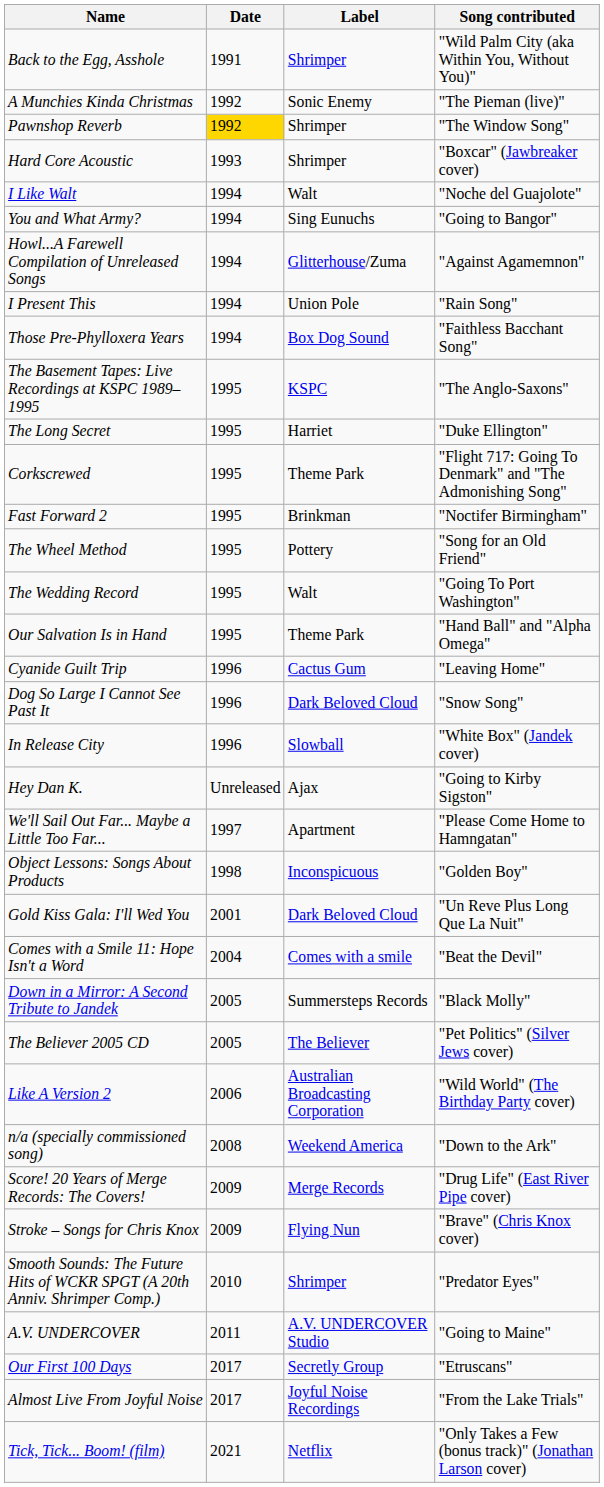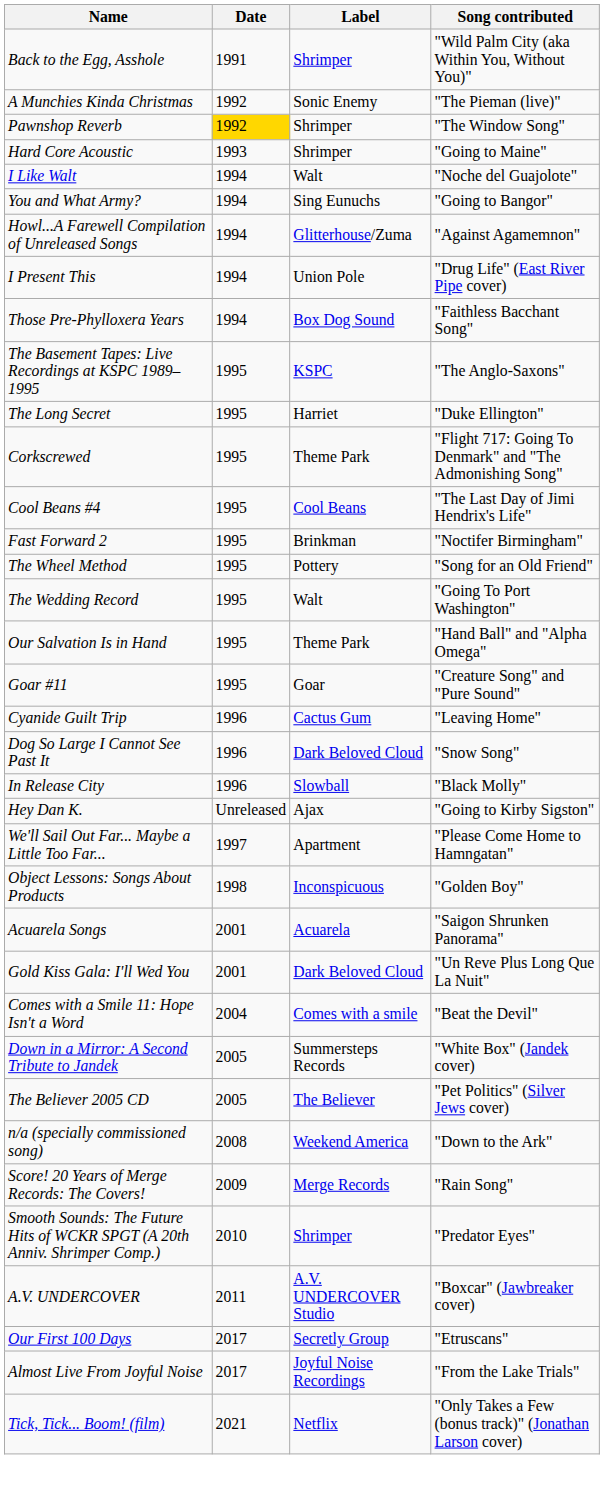 <table class="wikitable">
 <tr>
 <th>Name</th>
 <th>Date</th>
 <th>Label</th>
 <th>Song contributed</th>
 </tr>
 <tr>
 <td><em>Back to the Egg, Asshole</em></td>
 <td>1991</td>
 <td><a href='#'>Shrimper</a></td>
 <td>"Wild Palm City (aka Within You, Without You)"</td>
 </tr>
 <tr>
 <td><em>A Munchies Kinda Christmas</em></td>
 <td>1992</td>
 <td>Sonic Enemy</td>
 <td>"The Pieman (live)"</td>
 </tr>
 <tr>
 <td><em>Pawnshop Reverb</em></td>
 <td style="background: gold;">1992</td>
 <td>Shrimper</td>
 <td>"The Window Song"</td>
 </tr>
 <tr>
 <td><em>Hard Core Acoustic</em></td>
 <td>1993</td>
 <td>Shrimper</td>
-<td>"Boxcar" (<a href='#'>Jawbreaker</a> cover)</td>
+<td>"Going to Maine"</td>
 </tr>
 <tr>
 <td><em><a href='#'>I Like Walt</a></em></td>
 <td>1994</td>
 <td>Walt</td>
 <td>"Noche del Guajolote"</td>
 </tr>
 <tr>
 <td><em>You and What Army?</em></td>
 <td>1994</td>
 <td>Sing Eunuchs</td>
 <td>"Going to Bangor"</td>
 </tr>
 <tr>
 <td><em>Howl...A Farewell Compilation of Unreleased Songs</em></td>
 <td>1994</td>
 <td><a href='#'>Glitterhouse</a>/Zuma</td>
 <td>"Against Agamemnon"</td>
 </tr>
 <tr>
 <td><em>I Present This</em></td>
 <td>1994</td>
 <td>Union Pole</td>
-<td>"Rain Song"</td>
+<td>"Drug Life" (<a href='#'>East River Pipe</a> cover)</td>
 </tr>
 <tr>
 <td><em>Those Pre-Phylloxera Years</em></td>
 <td>1994</td>
 <td><a href='#'>Box Dog Sound</a></td>
 <td>"Faithless Bacchant Song"</td>
 </tr>
 <tr>
 <td><em>The Basement Tapes: Live Recordings at KSPC 1989–1995</em></td>
 <td>1995</td>
 <td><a href='#'>KSPC</a></td>
 <td>"The Anglo-Saxons"</td>
 </tr>
 <tr>
 <td><em>The Long Secret</em></td>
 <td>1995</td>
 <td>Harriet</td>
 <td>"Duke Ellington"</td>
 </tr>
 <tr>
 <td><em>Corkscrewed</em></td>
 <td>1995</td>
 <td>Theme Park</td>
 <td>"Flight 717: Going To Denmark" and "The Admonishing Song"</td>
 </tr>
 <tr>
+<td><em>Cool Beans #4</em></td>
+<td>1995</td>
+<td><a href='#'>Cool Beans</a></td>
+<td>"The Last Day of Jimi Hendrix's Life"</td>
+</tr>
+<tr>
 <td><em>Fast Forward 2</em></td>
 <td>1995</td>
 <td>Brinkman</td>
 <td>"Noctifer Birmingham"</td>
 </tr>
 <tr>
 <td><em>The Wheel Method</em></td>
 <td>1995</td>
 <td>Pottery</td>
 <td>"Song for an Old Friend"</td>
 </tr>
 <tr>
 <td><em>The Wedding Record</em></td>
 <td>1995</td>
 <td>Walt</td>
 <td>"Going To Port Washington"</td>
 </tr>
 <tr>
 <td><em>Our Salvation Is in Hand</em></td>
 <td>1995</td>
 <td>Theme Park</td>
 <td>"Hand Ball" and "Alpha Omega"</td>
 </tr>
 <tr>
+<td><em>Goar #11</em></td>
+<td>1995</td>
+<td>Goar</td>
+<td>"Creature Song" and "Pure Sound"</td>
+</tr>
+<tr>
 <td><em>Cyanide Guilt Trip</em></td>
 <td>1996</td>
 <td><a href='#'>Cactus Gum</a></td>
 <td>"Leaving Home"</td>
 </tr>
 <tr>
 <td><em>Dog So Large I Cannot See Past It</em></td>
 <td>1996</td>
 <td><a href='#'>Dark Beloved Cloud</a></td>
 <td>"Snow Song"</td>
 </tr>
 <tr>
 <td><em>In Release City</em></td>
 <td>1996</td>
 <td><a href='#'>Slowball</a></td>
-<td>"White Box" (<a href='#'>Jandek</a> cover)</td>
+<td>"Black Molly"</td>
 </tr>
 <tr>
 <td><em>Hey Dan K.</em></td>
 <td>Unreleased</td>
 <td>Ajax</td>
 <td>"Going to Kirby Sigston"</td>
 </tr>
 <tr>
 <td><em> We'll Sail Out Far... Maybe a Little Too Far...</em></td>
 <td>1997</td>
 <td>Apartment</td>
 <td>"Please Come Home to Hamngatan"</td>
 </tr>
 <tr>
 <td><em>Object Lessons: Songs About Products</em></td>
 <td>1998</td>
 <td><a href='#'>Inconspicuous</a></td>
 <td>"Golden Boy"</td>
 </tr>
 <tr>
+<td><em>Acuarela Songs</em></td>
+<td>2001</td>
+<td><a href='#'>Acuarela</a></td>
+<td>"Saigon Shrunken Panorama"</td>
+</tr>
+<tr>
 <td><em>Gold Kiss Gala: I'll Wed You</em></td>
 <td>2001</td>
 <td><a href='#'>Dark Beloved Cloud</a></td>
 <td>"Un Reve Plus Long Que La Nuit"</td>
 </tr>
 <tr>
 <td><em>Comes with a Smile 11: Hope Isn't a Word</em></td>
 <td>2004</td>
 <td><a href='#'>Comes with a smile</a></td>
 <td>"Beat the Devil"</td>
 </tr>
 <tr>
 <td><em><a href='#'>Down in a Mirror: A Second Tribute to Jandek</a></em></td>
 <td>2005</td>
 <td>Summersteps Records</td>
-<td>"Black Molly"</td>
+<td>"White Box" (<a href='#'>Jandek</a> cover)</td>
 </tr>
 <tr>
 <td><em>The Believer 2005 CD</em></td>
 <td>2005</td>
 <td><a href='#'>The Believer</a></td>
 <td>"Pet Politics" (<a href='#'>Silver Jews</a> cover)</td>
-</tr>
-<tr>
-<td><em><a href='#'>Like A Version 2</a></em></td>
-<td>2006</td>
-<td><a href='#'>Australian Broadcasting Corporation</a></td>
-<td>"Wild World" (<a href='#'>The Birthday Party</a> cover)</td>
 </tr>
 <tr>
 <td><em>n/a (specially commissioned song)</em></td>
 <td>2008</td>
 <td><a href='#'>Weekend America</a></td>
 <td>"Down to the Ark"</td>
 </tr>
 <tr>
 <td><em>Score! 20 Years of Merge Records: The Covers!</em></td>
 <td>2009</td>
 <td><a href='#'>Merge Records</a></td>
-<td>"Drug Life" (<a href='#'>East River Pipe</a> cover)</td>
-</tr>
-<tr>
-<td><em>Stroke – Songs for Chris Knox</em></td>
-<td>2009</td>
-<td><a href='#'>Flying Nun</a></td>
-<td>"Brave" (<a href='#'>Chris Knox</a> cover)</td>
+<td>"Rain Song"</td>
 </tr>
 <tr>
 <td><em>Smooth Sounds: The Future Hits of WCKR SPGT (A 20th Anniv. Shrimper Comp.)</em></td>
 <td>2010</td>
 <td><a href='#'>Shrimper</a></td>
 <td>"Predator Eyes"</td>
 </tr>
 <tr>
 <td><em>A.V. UNDERCOVER</em></td>
 <td>2011</td>
 <td><a href='#'>A.V. UNDERCOVER Studio</a></td>
-<td>"Going to Maine"</td>
+<td>"Boxcar" (<a href='#'>Jawbreaker</a> cover)</td>
 </tr>
 <tr>
 <td><em><a href='#'>Our First 100 Days</a></em></td>
 <td>2017</td>
 <td><a href='#'>Secretly Group</a></td>
 <td>"Etruscans"</td>
 </tr>
 <tr>
 <td><em>Almost Live From Joyful Noise</em></td>
 <td>2017</td>
 <td><a href='#'>Joyful Noise Recordings</a></td>
 <td>"From the Lake Trials"</td>
 </tr>
 <tr>
 <td><em><a href='#'>Tick, Tick... Boom! (film)</a></em></td>
 <td>2021</td>
 <td><a href='#'>Netflix</a></td>
 <td>"Only Takes a Few (bonus track)" (<a href='#'>Jonathan Larson</a> cover)</td>
 </tr>
 </table>
